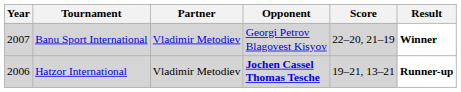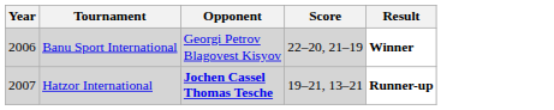 <table class="sortable wikitable" style="font-size: 90%;">
 <tr>
 <th>Year</th>
 <th>Tournament</th>
-<th>Partner</th>
 <th>Opponent</th>
 <th>Score</th>
 <th>Result</th>
 </tr>
 <tr style="background:#D5D5D5">
-<td align="center">2007</td>
+<td align="center">2006</td>
 <td align="left"><a href='#'>Banu Sport International</a></td>
-<td align="left"> <a href='#'>Vladimir Metodiev</a></td>
 <td align="left"> <a href='#'>Georgi Petrov</a><br> <a href='#'>Blagovest Kisyov</a></td>
 <td align="left">22–20, 21–19</td>
 <td style="text-align:left; background:white"> <strong>Winner</strong></td>
 </tr>
 <tr style="background:#D5D5D5">
-<td align="center">2006</td>
+<td align="center">2007</td>
 <td align="left"><a href='#'>Hatzor International</a></td>
-<td align="left"> Vladimir Metodiev</td>
 <td align="left"><strong> <a href='#'>Jochen Cassel</a><br> <a href='#'>Thomas Tesche</a></strong></td>
 <td align="left">19–21, 13–21</td>
 <td style="text-align:left; background:white"> <strong>Runner-up</strong></td>
 </tr>
 </table>
